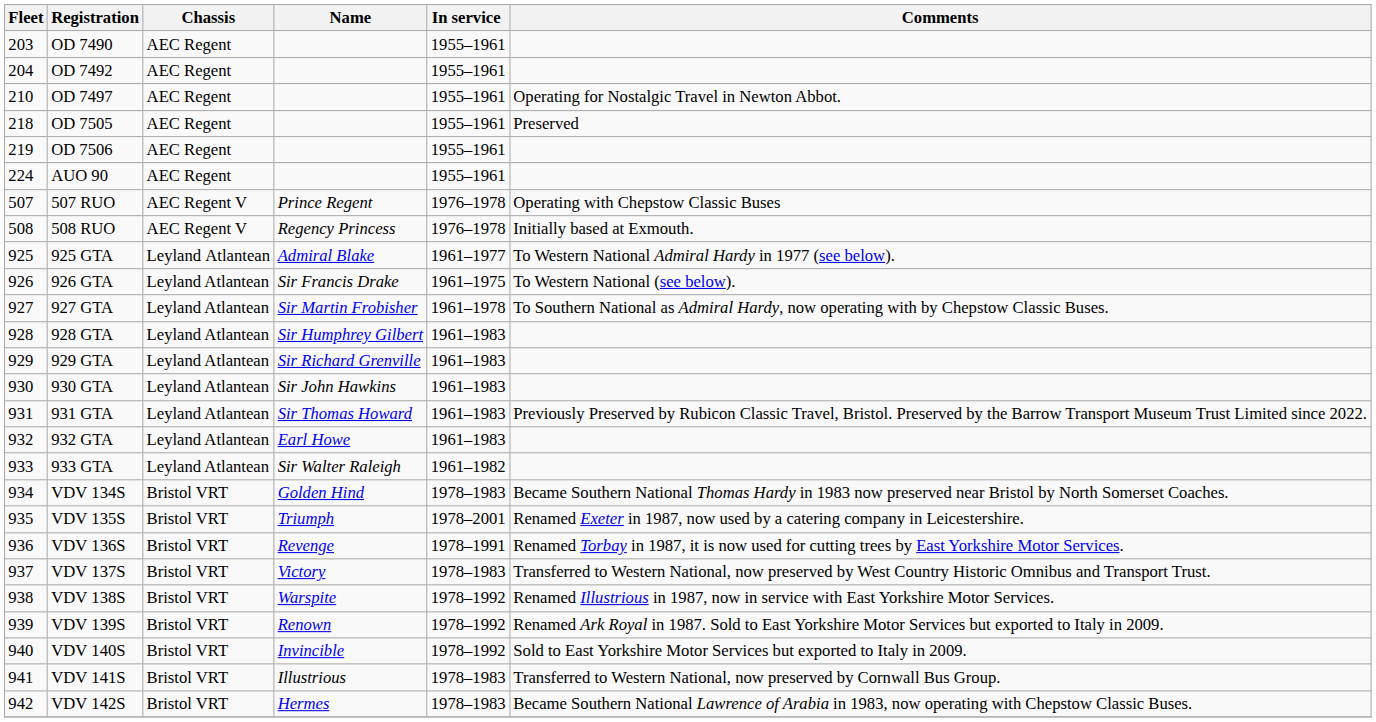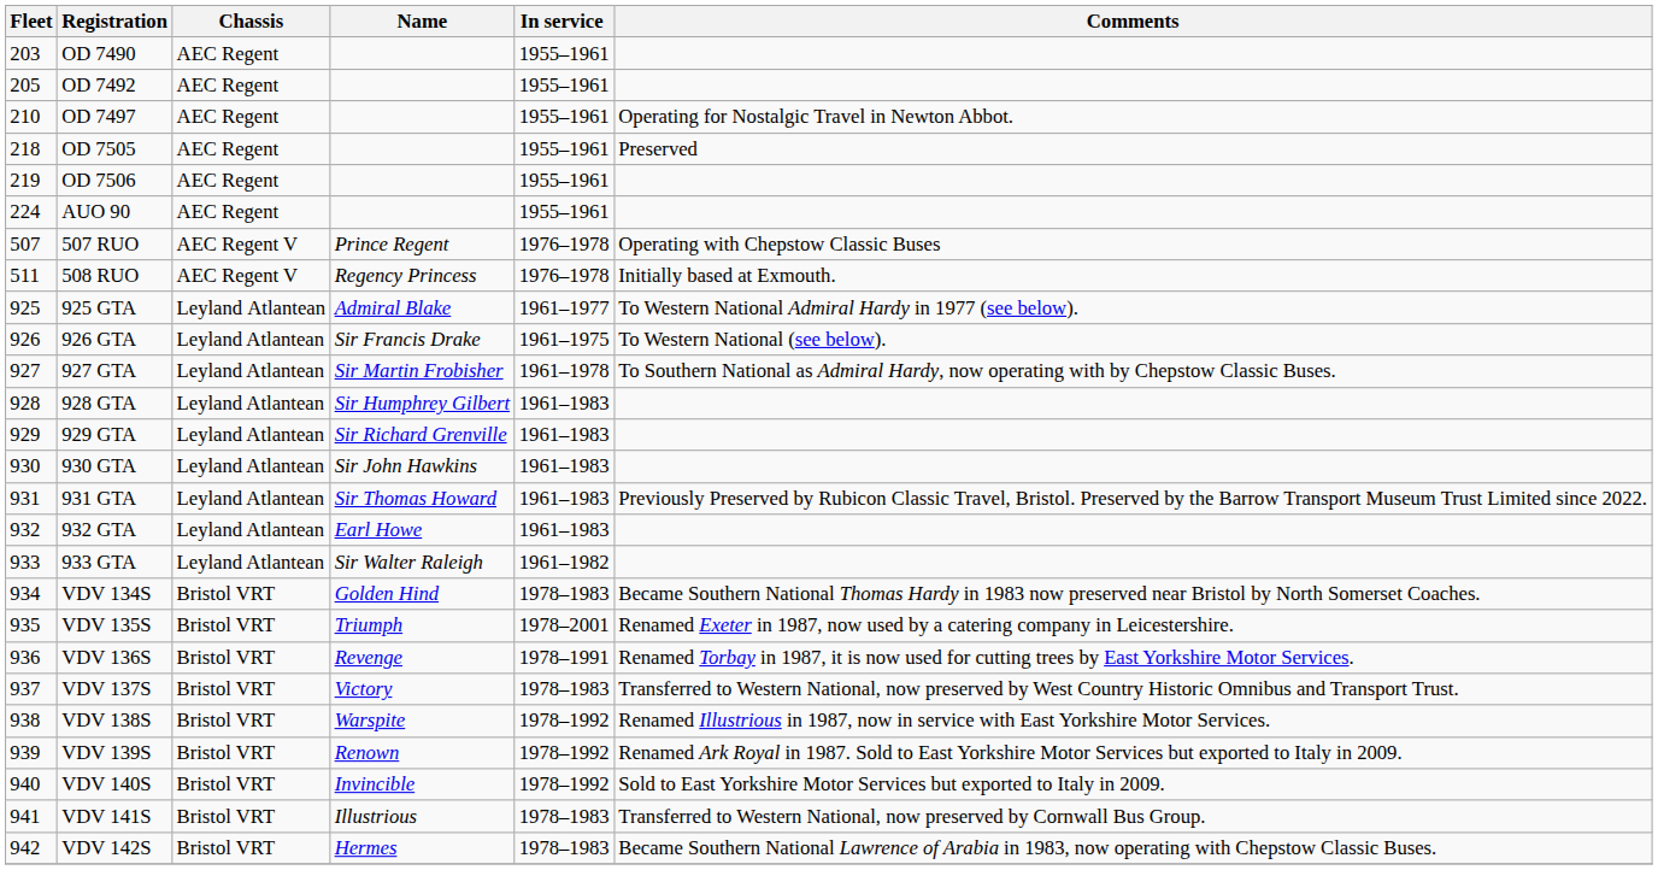 <table class="wikitable">
 <tr>
 <th>Fleet</th>
 <th>Registration</th>
 <th>Chassis</th>
 <th>Name</th>
 <th>In service </th>
 <th>Comments</th>
 </tr>
 <tr>
 <td>203</td>
 <td>OD 7490</td>
 <td>AEC Regent</td>
 <td></td>
 <td>1955–1961</td>
 <td></td>
 </tr>
 <tr>
-<td>204</td>
+<td>205</td>
 <td>OD 7492</td>
 <td>AEC Regent</td>
 <td></td>
 <td>1955–1961</td>
 <td></td>
 </tr>
 <tr>
 <td>210</td>
 <td>OD 7497</td>
 <td>AEC Regent</td>
 <td></td>
 <td>1955–1961</td>
 <td>Operating for Nostalgic Travel in Newton Abbot.</td>
 </tr>
 <tr>
 <td>218</td>
 <td>OD 7505</td>
 <td>AEC Regent</td>
 <td></td>
 <td>1955–1961</td>
 <td>Preserved</td>
 </tr>
 <tr>
 <td>219</td>
 <td>OD 7506</td>
 <td>AEC Regent</td>
 <td></td>
 <td>1955–1961</td>
 <td></td>
 </tr>
 <tr>
 <td>224</td>
 <td>AUO 90</td>
 <td>AEC Regent</td>
 <td></td>
 <td>1955–1961</td>
 <td></td>
 </tr>
 <tr>
 <td>507</td>
 <td>507 RUO</td>
 <td>AEC Regent V</td>
 <td><em>Prince Regent</em></td>
 <td>1976–1978</td>
 <td>Operating with Chepstow Classic Buses</td>
 </tr>
 <tr>
-<td>508</td>
+<td>511</td>
 <td>508 RUO</td>
 <td>AEC Regent V</td>
 <td><em>Regency Princess</em></td>
 <td>1976–1978</td>
 <td>Initially based at Exmouth.</td>
 </tr>
 <tr>
 <td>925</td>
 <td>925 GTA</td>
 <td>Leyland Atlantean</td>
 <td><em><a href='#'>Admiral Blake</a></em></td>
 <td>1961–1977</td>
 <td>To Western National <em>Admiral Hardy</em> in 1977 (<a href='#'>see below</a>).</td>
 </tr>
 <tr>
 <td>926</td>
 <td>926 GTA</td>
 <td>Leyland Atlantean</td>
 <td><em>Sir Francis Drake</em></td>
 <td>1961–1975</td>
 <td>To Western National (<a href='#'>see below</a>).</td>
 </tr>
 <tr>
 <td>927</td>
 <td>927 GTA</td>
 <td>Leyland Atlantean</td>
 <td><em><a href='#'>Sir Martin Frobisher</a></em></td>
 <td>1961–1978</td>
 <td>To Southern National as <em>Admiral Hardy</em>, now operating with by Chepstow Classic Buses.</td>
 </tr>
 <tr>
 <td>928</td>
 <td>928 GTA</td>
 <td>Leyland Atlantean</td>
 <td><em><a href='#'>Sir Humphrey Gilbert</a></em></td>
 <td>1961–1983</td>
 <td></td>
 </tr>
 <tr>
 <td>929</td>
 <td>929 GTA</td>
 <td>Leyland Atlantean</td>
 <td><em><a href='#'>Sir Richard Grenville</a></em></td>
 <td>1961–1983</td>
 <td></td>
 </tr>
 <tr>
 <td>930</td>
 <td>930 GTA</td>
 <td>Leyland Atlantean</td>
 <td><em>Sir John Hawkins</em></td>
 <td>1961–1983</td>
 <td></td>
 </tr>
 <tr>
 <td>931</td>
 <td>931 GTA</td>
 <td>Leyland Atlantean</td>
 <td><em><a href='#'>Sir Thomas Howard</a></em></td>
 <td>1961–1983</td>
 <td>Previously Preserved by Rubicon Classic Travel, Bristol. Preserved by the Barrow Transport Museum Trust Limited since 2022.</td>
 </tr>
 <tr>
 <td>932</td>
 <td>932 GTA</td>
 <td>Leyland Atlantean</td>
 <td><em><a href='#'>Earl Howe</a></em></td>
 <td>1961–1983</td>
 <td></td>
 </tr>
 <tr>
 <td>933</td>
 <td>933 GTA</td>
 <td>Leyland Atlantean</td>
 <td><em>Sir Walter Raleigh</em></td>
 <td>1961–1982</td>
 <td></td>
 </tr>
 <tr>
 <td>934</td>
 <td>VDV 134S</td>
 <td>Bristol VRT</td>
 <td><em><a href='#'>Golden Hind</a></em></td>
 <td>1978–1983</td>
 <td>Became Southern National <em>Thomas Hardy</em> in 1983 now preserved near Bristol by North Somerset Coaches.</td>
 </tr>
 <tr>
 <td>935</td>
 <td>VDV 135S</td>
 <td>Bristol VRT</td>
 <td><a href='#'><em>Triumph</em></a></td>
 <td>1978–2001</td>
 <td>Renamed <a href='#'><em>Exeter</em></a> in 1987, now used by a catering company in Leicestershire.</td>
 </tr>
 <tr>
 <td>936</td>
 <td>VDV 136S</td>
 <td>Bristol VRT</td>
 <td><a href='#'><em>Revenge</em></a></td>
 <td>1978–1991</td>
 <td>Renamed <a href='#'><em>Torbay</em></a> in 1987, it is now used for cutting trees by <a href='#'>East Yorkshire Motor Services</a>.</td>
 </tr>
 <tr>
 <td>937</td>
 <td>VDV 137S</td>
 <td>Bristol VRT</td>
 <td><a href='#'><em>Victory</em></a></td>
 <td>1978–1983</td>
 <td>Transferred to Western National, now preserved by West Country Historic Omnibus and Transport Trust.</td>
 </tr>
 <tr>
 <td>938</td>
 <td>VDV 138S</td>
 <td>Bristol VRT</td>
 <td><a href='#'><em>Warspite</em></a></td>
 <td>1978–1992</td>
 <td>Renamed <a href='#'><em>Illustrious</em></a> in 1987, now in service with East Yorkshire Motor Services.</td>
 </tr>
 <tr>
 <td>939</td>
 <td>VDV 139S</td>
 <td>Bristol VRT</td>
 <td><a href='#'><em>Renown</em></a></td>
 <td>1978–1992</td>
 <td>Renamed <em>Ark Royal</em> in 1987. Sold to East Yorkshire Motor Services but exported to Italy in 2009.</td>
 </tr>
 <tr>
 <td>940</td>
 <td>VDV 140S</td>
 <td>Bristol VRT</td>
 <td><a href='#'><em>Invincible</em></a></td>
 <td>1978–1992</td>
 <td>Sold to East Yorkshire Motor Services but exported to Italy in 2009.</td>
 </tr>
 <tr>
 <td>941</td>
 <td>VDV 141S</td>
 <td>Bristol VRT</td>
 <td><em>Illustrious</em></td>
 <td>1978–1983</td>
 <td>Transferred to Western National, now preserved by Cornwall Bus Group.</td>
 </tr>
 <tr>
 <td>942</td>
 <td>VDV 142S</td>
 <td>Bristol VRT</td>
 <td><a href='#'><em>Hermes</em></a></td>
 <td>1978–1983</td>
 <td>Became Southern National <em>Lawrence of Arabia</em> in 1983, now operating with Chepstow Classic Buses.</td>
 </tr>
 <tr>
 </tr>
 </table>
